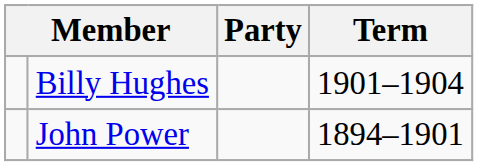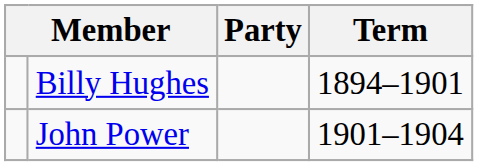 <table class="wikitable">
 <tr>
 <th colspan="2">Member</th>
 <th>Party</th>
 <th>Term</th>
 </tr>
 <tr>
 <td> </td>
 <td><a href='#'>Billy Hughes</a></td>
 <td></td>
-<td>1901–1904</td>
+<td>1894–1901</td>
 </tr>
 <tr>
 <td> </td>
 <td><a href='#'>John Power</a></td>
 <td></td>
-<td>1894–1901</td>
+<td>1901–1904</td>
 </tr>
 </table>
